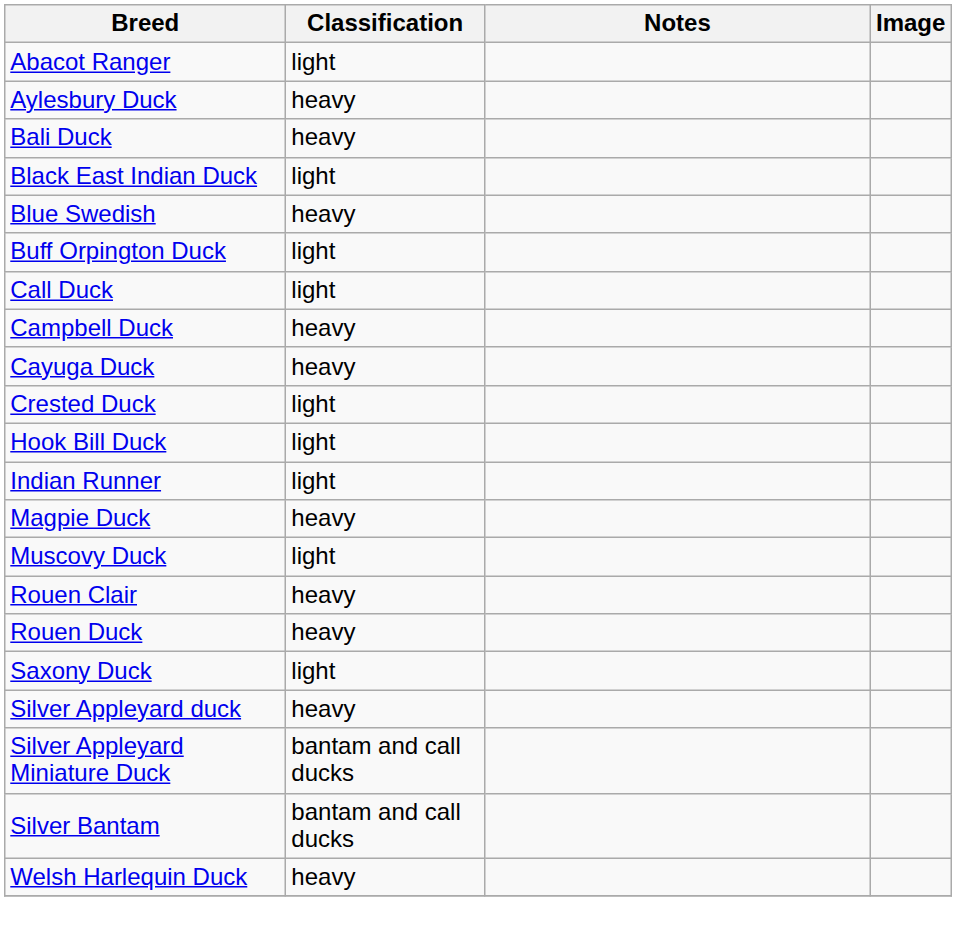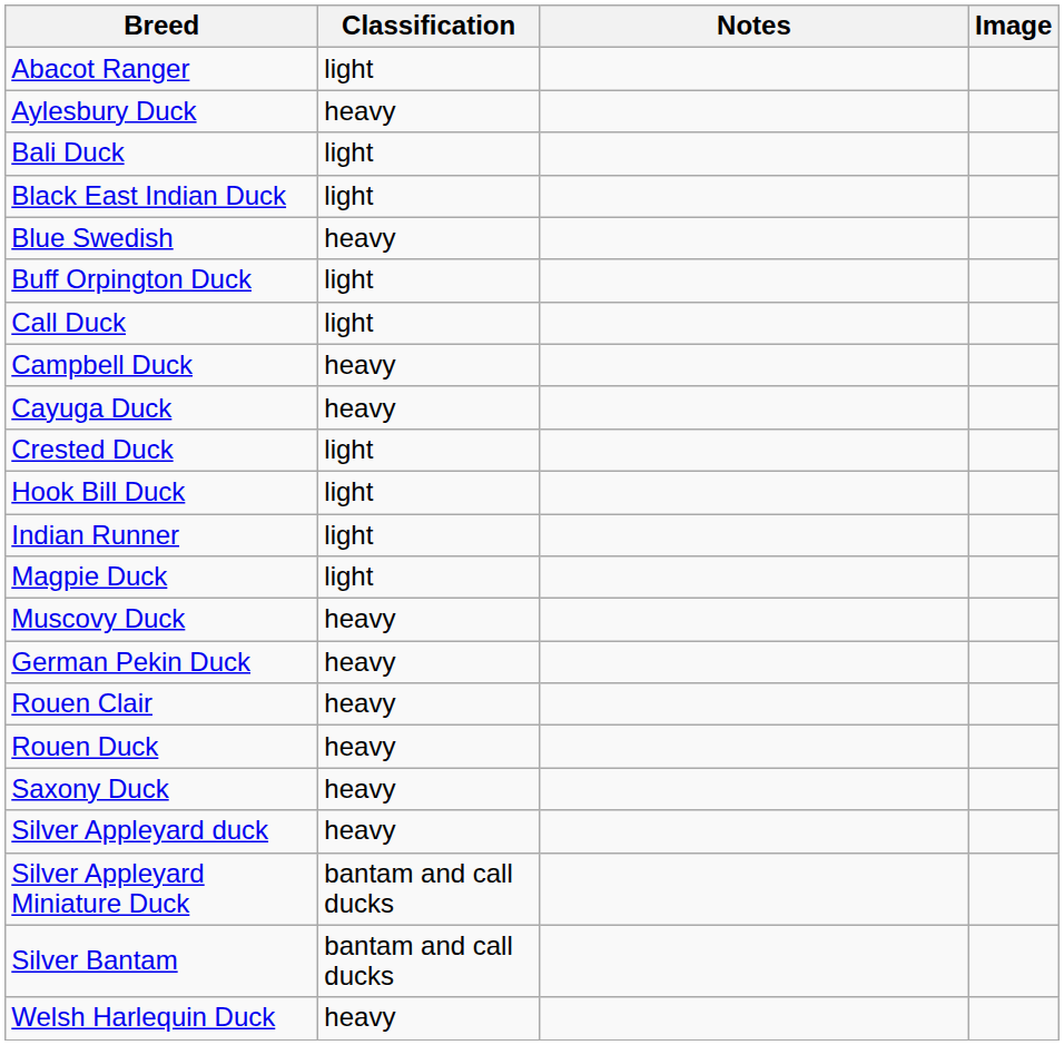 <table class="wikitable sortable">
 <tr>
 <th style="width: 180px;">Breed</th>
 <th style="width: 125px;">Classification</th>
 <th style="width: 250px;">Notes</th>
 <th>Image</th>
 </tr>
 <tr>
 <td><a href='#'>Abacot Ranger</a></td>
 <td>light</td>
 <td></td>
 <td></td>
 </tr>
 <tr>
 <td><a href='#'>Aylesbury Duck</a></td>
 <td>heavy</td>
 <td></td>
 <td></td>
 </tr>
 <tr>
 <td><a href='#'>Bali Duck</a></td>
-<td>heavy</td>
+<td>light</td>
 <td></td>
 <td></td>
 </tr>
 <tr>
 <td><a href='#'>Black East Indian Duck</a></td>
 <td>light</td>
 <td></td>
 <td></td>
 </tr>
 <tr>
 <td><a href='#'>Blue Swedish</a></td>
 <td>heavy</td>
 <td></td>
 <td></td>
 </tr>
 <tr>
 <td><a href='#'>Buff Orpington Duck</a></td>
 <td>light</td>
 <td></td>
 <td></td>
 </tr>
 <tr>
 <td><a href='#'>Call Duck</a></td>
 <td>light</td>
 <td></td>
 <td></td>
 </tr>
 <tr>
 <td><a href='#'>Campbell Duck</a></td>
 <td>heavy</td>
 <td></td>
 <td></td>
 </tr>
 <tr>
 <td><a href='#'>Cayuga Duck</a></td>
 <td>heavy</td>
 <td></td>
 <td></td>
 </tr>
 <tr>
 <td><a href='#'>Crested Duck</a></td>
 <td>light</td>
 <td></td>
 <td></td>
 </tr>
 <tr>
 <td><a href='#'>Hook Bill Duck</a></td>
 <td>light</td>
 <td></td>
 <td></td>
 </tr>
 <tr>
 <td><a href='#'>Indian Runner</a></td>
 <td>light</td>
 <td></td>
 <td></td>
 </tr>
 <tr>
 <td><a href='#'>Magpie Duck</a></td>
+<td>light</td>
+<td></td>
+<td></td>
+</tr>
+<tr>
+<td><a href='#'>Muscovy Duck</a></td>
 <td>heavy</td>
 <td></td>
 <td></td>
 </tr>
 <tr>
-<td><a href='#'>Muscovy Duck</a></td>
-<td>light</td>
+<td><a href='#'>German Pekin Duck</a></td>
+<td>heavy</td>
 <td></td>
 <td></td>
 </tr>
 <tr>
 <td><a href='#'>Rouen Clair</a></td>
 <td>heavy</td>
 <td></td>
 <td></td>
 </tr>
 <tr>
 <td><a href='#'>Rouen Duck</a></td>
 <td>heavy</td>
 <td></td>
 <td></td>
 </tr>
 <tr>
 <td><a href='#'>Saxony Duck</a></td>
-<td>light</td>
+<td>heavy</td>
 <td></td>
 <td></td>
 </tr>
 <tr>
 <td><a href='#'>Silver Appleyard duck</a></td>
 <td>heavy</td>
 <td></td>
 <td></td>
 </tr>
 <tr>
 <td><a href='#'>Silver Appleyard Miniature Duck</a></td>
 <td>bantam and call ducks</td>
 <td></td>
 <td></td>
 </tr>
 <tr>
 <td><a href='#'>Silver Bantam</a></td>
 <td>bantam and call ducks</td>
 <td></td>
 <td></td>
 </tr>
 <tr>
 <td><a href='#'>Welsh Harlequin Duck</a></td>
 <td>heavy</td>
 <td></td>
 <td></td>
 </tr>
 <tr>
 </tr>
 </table>
